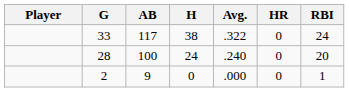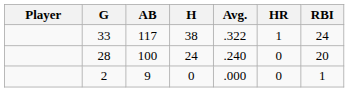 <table class="wikitable sortable">
 <tr>
 <th bgcolor="#DDDDFF" width="16%">Player</th>
 <th bgcolor="#DDDDFF" width="9%">G</th>
 <th bgcolor="#DDDDFF" width="9%">AB</th>
 <th bgcolor="#DDDDFF" width="9%">H</th>
 <th bgcolor="#DDDDFF" width="9%">Avg.</th>
 <th bgcolor="#DDDDFF" width="9%">HR</th>
 <th bgcolor="#DDDDFF" width="9%">RBI</th>
 </tr>
 <tr align="center">
 <td></td>
 <td>33</td>
 <td>117</td>
 <td>38</td>
 <td>.322</td>
-<td>0</td>
+<td>1</td>
 <td>24</td>
 </tr>
 <tr align="center">
 <td></td>
 <td>28</td>
 <td>100</td>
 <td>24</td>
 <td>.240</td>
 <td>0</td>
 <td>20</td>
 </tr>
 <tr align="center">
 <td></td>
 <td>2</td>
 <td>9</td>
 <td>0</td>
 <td>.000</td>
 <td>0</td>
 <td>1</td>
 </tr>
 </table>
